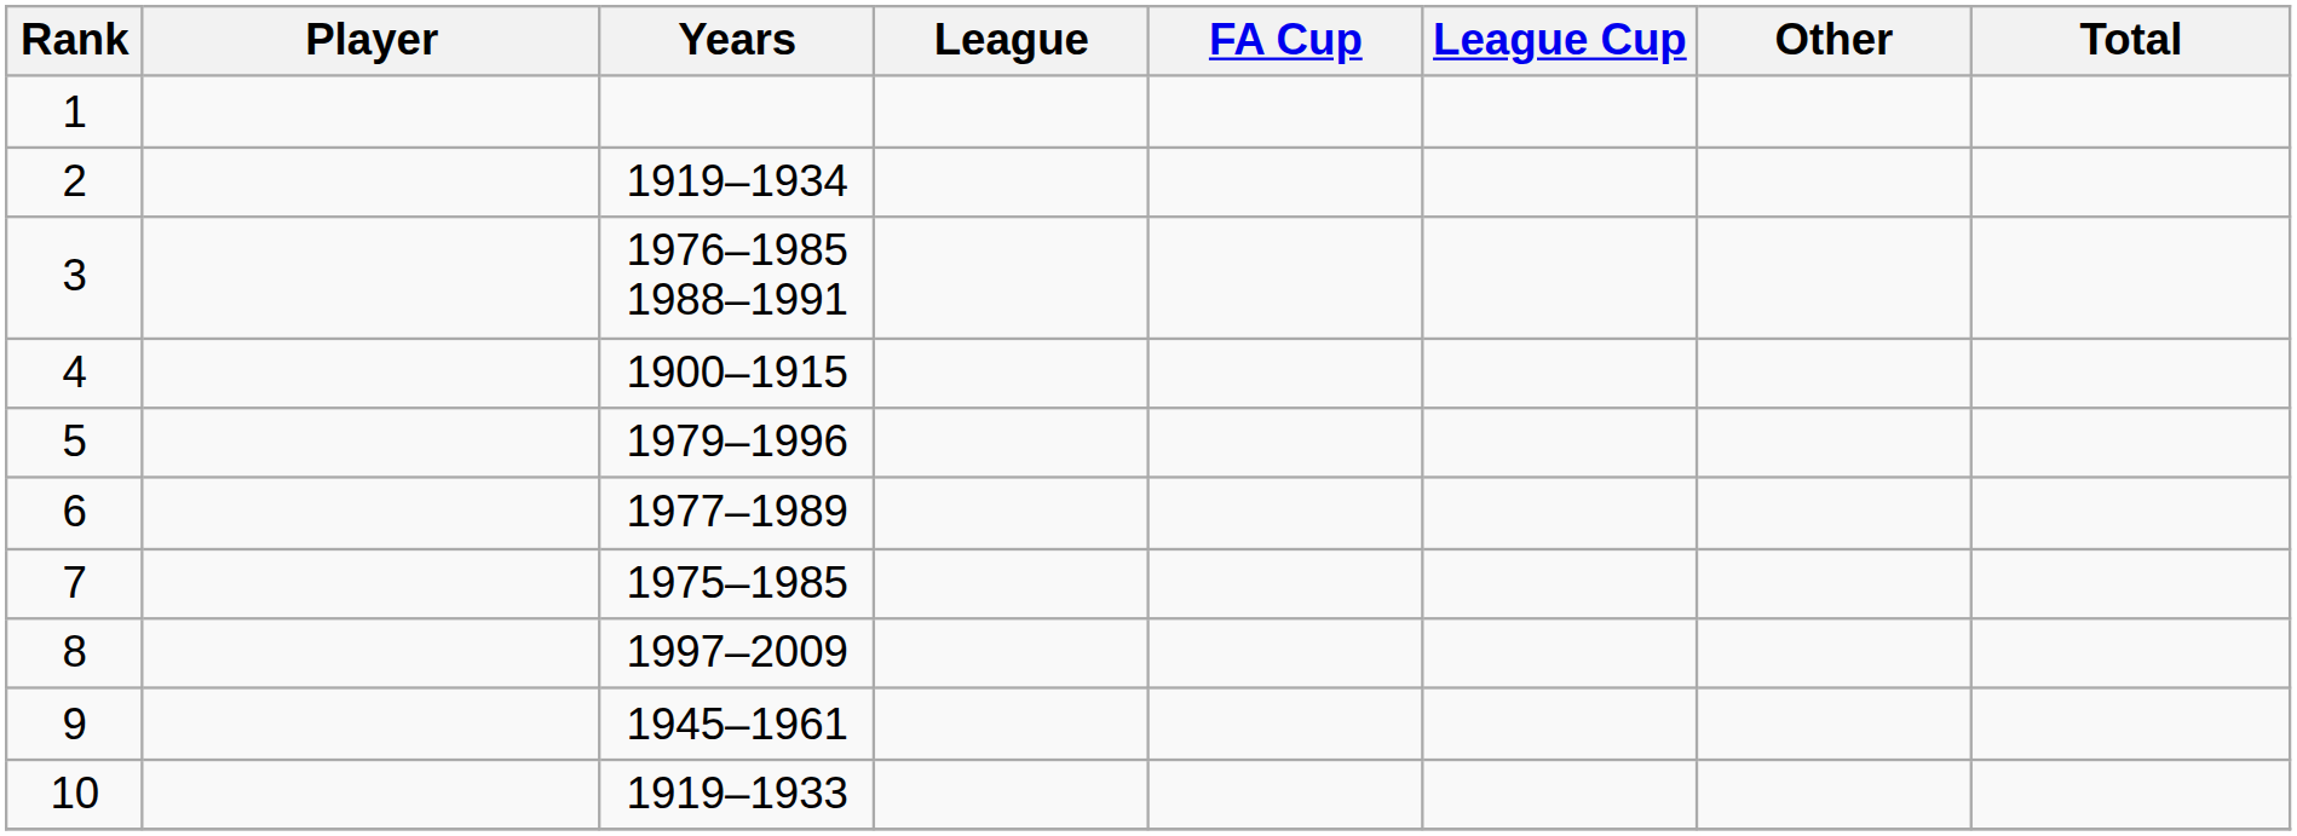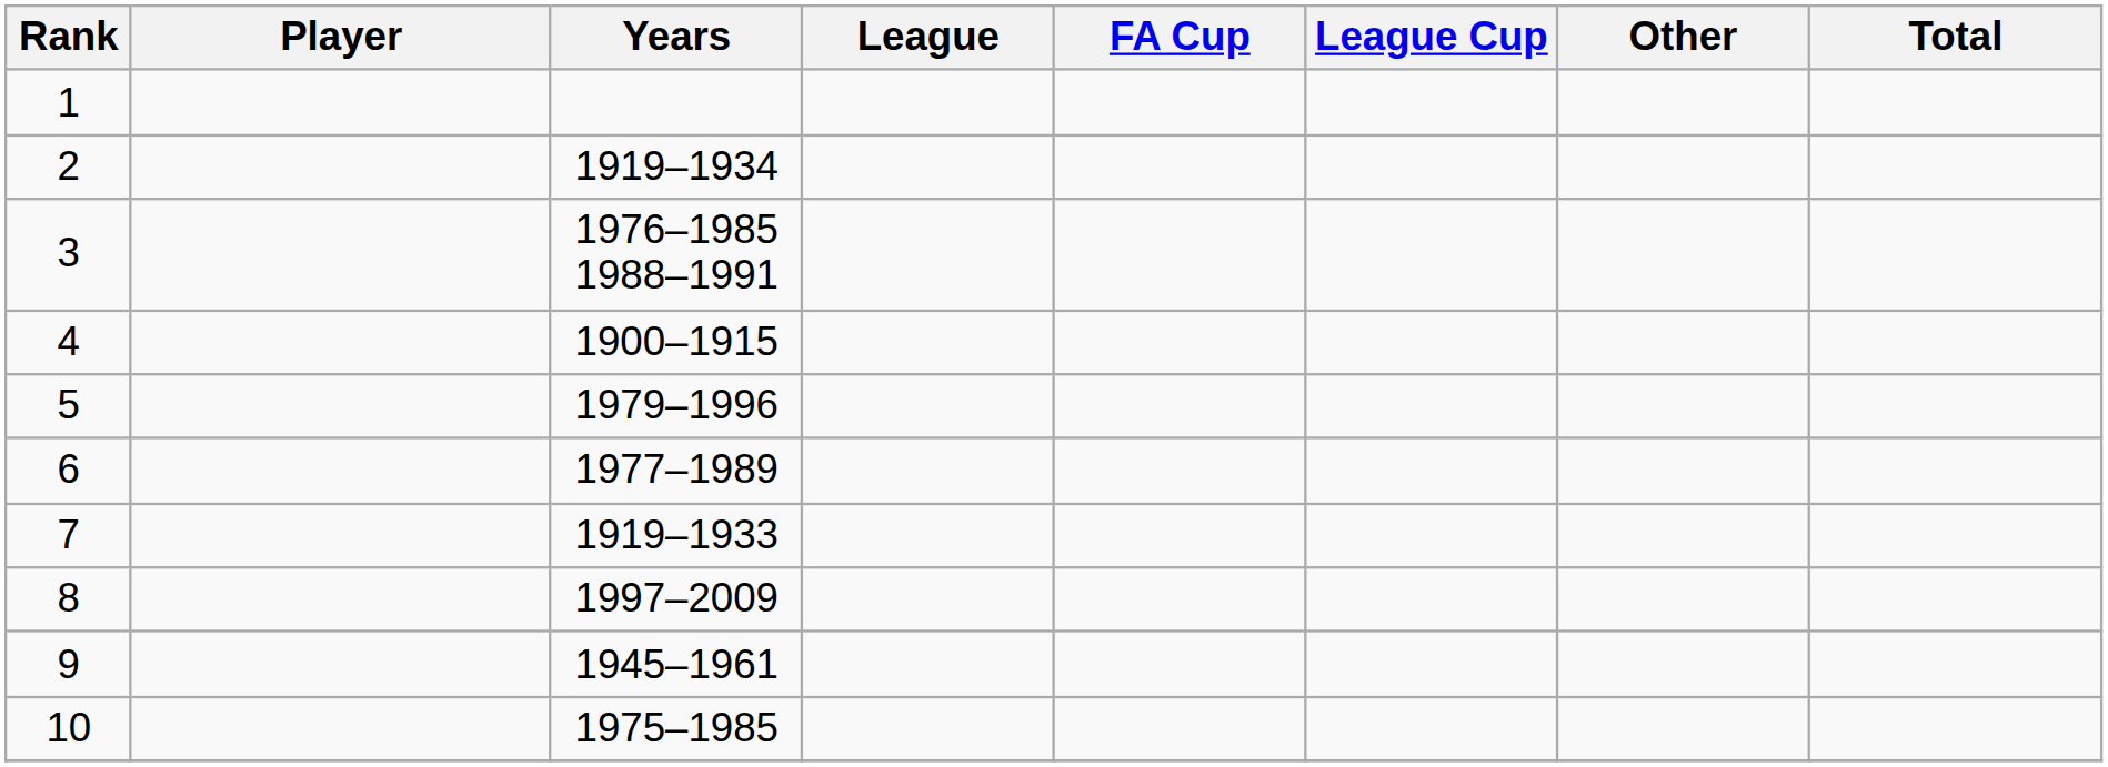 <table class="wikitable sortable" style="text-align: center;">
 <tr>
 <th width=6%>Rank</th>
 <th width=20%>Player</th>
 <th width=12%>Years</th>
 <th width=12%>League</th>
 <th width=12%><a href='#'>FA Cup</a></th>
 <th width=12%><a href='#'>League Cup</a></th>
 <th width=12%>Other</th>
 <th width=14%>Total</th>
 </tr>
 <tr>
 <td>1</td>
 <td style="text-align:left;"> </td>
 <td></td>
 <td></td>
 <td></td>
 <td></td>
 <td></td>
 <td></td>
 </tr>
 <tr>
 <td>2</td>
 <td style="text-align:left;"> </td>
 <td>1919–1934</td>
 <td></td>
 <td></td>
 <td></td>
 <td></td>
 <td></td>
 </tr>
 <tr>
 <td>3</td>
 <td style="text-align:left;"> </td>
 <td>1976–1985<br>1988–1991</td>
 <td></td>
 <td></td>
 <td></td>
 <td></td>
 <td></td>
 </tr>
 <tr>
 <td>4</td>
 <td style="text-align:left;"> </td>
 <td>1900–1915</td>
 <td></td>
 <td></td>
 <td></td>
 <td></td>
 <td></td>
 </tr>
 <tr>
 <td>5</td>
 <td style="text-align:left;"> </td>
 <td>1979–1996</td>
 <td></td>
 <td></td>
 <td></td>
 <td></td>
 <td></td>
 </tr>
 <tr>
 <td>6</td>
 <td style="text-align:left;"> </td>
 <td>1977–1989</td>
 <td></td>
 <td></td>
 <td></td>
 <td></td>
 <td></td>
 </tr>
 <tr>
 <td>7</td>
 <td style="text-align:left;"> </td>
-<td>1975–1985</td>
+<td>1919–1933</td>
 <td></td>
 <td></td>
 <td></td>
 <td></td>
 <td></td>
 </tr>
 <tr>
 <td>8</td>
 <td style="text-align:left;"> </td>
 <td>1997–2009</td>
 <td></td>
 <td></td>
 <td></td>
 <td></td>
 <td></td>
 </tr>
 <tr>
 <td>9</td>
 <td style="text-align:left;"> </td>
 <td>1945–1961</td>
 <td></td>
 <td></td>
 <td></td>
 <td></td>
 <td></td>
 </tr>
 <tr>
 <td>10</td>
 <td style="text-align:left;"> </td>
-<td>1919–1933</td>
+<td>1975–1985</td>
 <td></td>
 <td></td>
 <td></td>
 <td></td>
 <td></td>
 </tr>
 <tr>
 </tr>
 </table>
